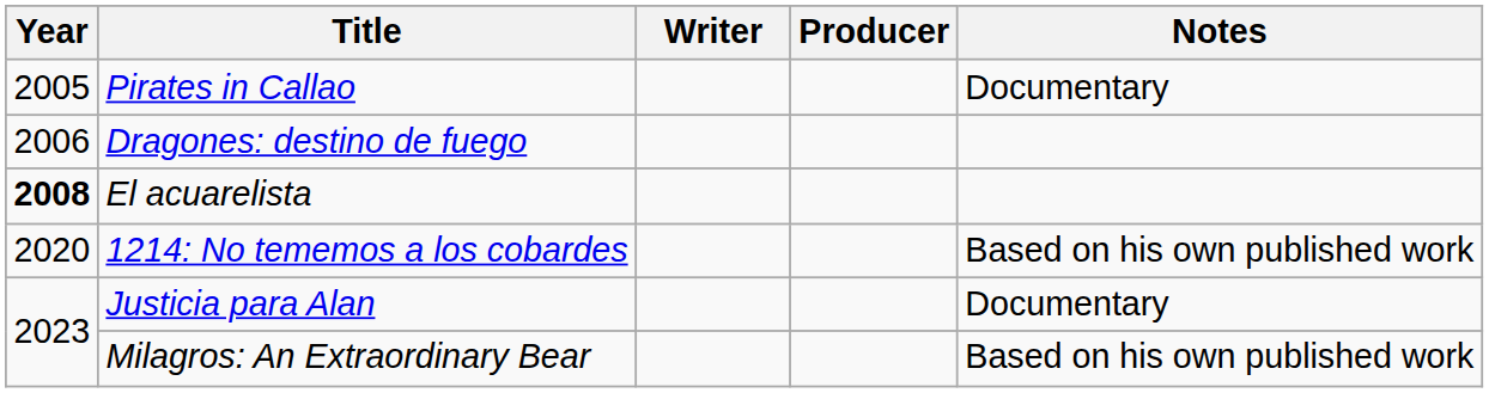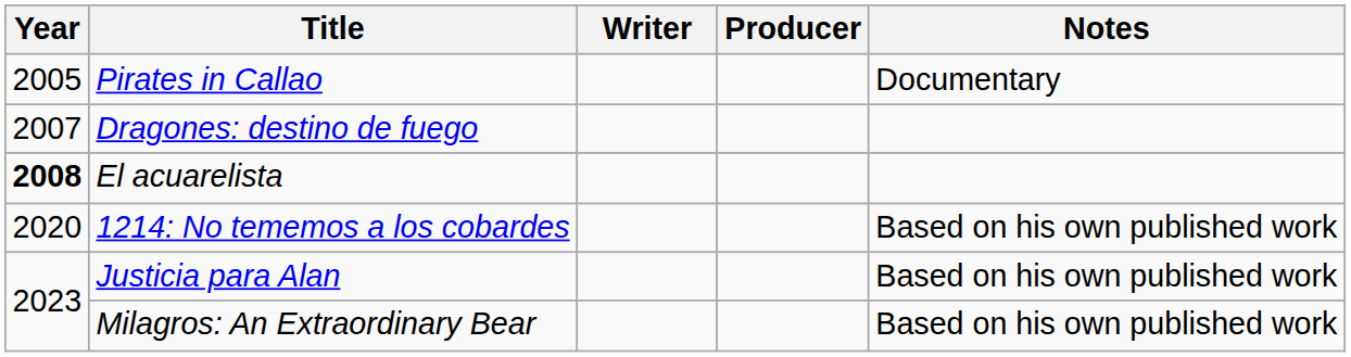 <table class="wikitable sortable plainrowheaders">
 <tr>
 <th>Year</th>
 <th>Title</th>
 <th width=65>Writer</th>
 <th width=65>Producer</th>
 <th>Notes</th>
 </tr>
 <tr>
 <td>2005</td>
 <td><em><a href='#'>Pirates in Callao</a></em></td>
 <td></td>
 <td></td>
 <td>Documentary</td>
 </tr>
 <tr>
-<td>2006</td>
+<td>2007</td>
 <td><em><a href='#'>Dragones: destino de fuego</a></em></td>
 <td></td>
 <td></td>
 <td></td>
 </tr>
 <tr>
 <td><strong>2008</strong></td>
 <td><em>El acuarelista</em></td>
 <td></td>
 <td></td>
 <td></td>
 </tr>
 <tr>
 <td>2020</td>
 <td><em><a href='#'>1214: No tememos a los cobardes</a></em></td>
 <td></td>
 <td></td>
 <td>Based on his own published work</td>
 </tr>
 <tr>
 <td rowspan="2">2023</td>
 <td><em><a href='#'>Justicia para Alan</a></em></td>
 <td></td>
 <td></td>
-<td>Documentary</td>
+<td>Based on his own published work</td>
 </tr>
 <tr>
 <td><em>Milagros: An Extraordinary Bear</em></td>
 <td></td>
 <td></td>
 <td>Based on his own published work</td>
 </tr>
 </table>
